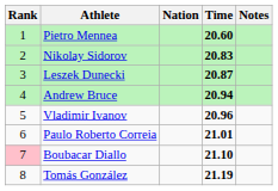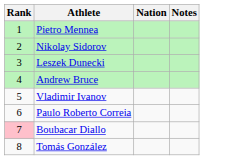 <table class="wikitable sortable" style="text-align:center">
 <tr>
 <th>Rank</th>
 <th>Athlete</th>
 <th>Nation</th>
-<th>Time</th>
 <th>Notes</th>
 </tr>
 <tr style="background:#bbf3bb;">
 <td>1</td>
 <td align=left><a href='#'>Pietro Mennea</a></td>
 <td align=left></td>
-<td><strong>20.60</strong></td>
 <td></td>
 </tr>
 <tr style="background:#bbf3bb;">
 <td>2</td>
 <td align=left><a href='#'>Nikolay Sidorov</a></td>
 <td align=left></td>
-<td><strong>20.83</strong></td>
 <td></td>
 </tr>
 <tr style="background:#bbf3bb;">
 <td>3</td>
 <td align=left><a href='#'>Leszek Dunecki</a></td>
 <td align=left></td>
-<td><strong>20.87</strong></td>
 <td></td>
 </tr>
 <tr style="background:#bbf3bb;">
 <td>4</td>
 <td align=left><a href='#'>Andrew Bruce</a></td>
 <td align=left></td>
-<td><strong>20.94</strong></td>
 <td></td>
 </tr>
 <tr>
 <td>5</td>
 <td align=left><a href='#'>Vladimir Ivanov</a></td>
 <td align=left></td>
-<td><strong>20.96</strong></td>
 <td></td>
 </tr>
 <tr>
 <td>6</td>
 <td align=left><a href='#'>Paulo Roberto Correia</a></td>
 <td align=left></td>
-<td><strong>21.01</strong></td>
 <td></td>
 </tr>
 <tr>
 <td style="background: pink;">7</td>
 <td align=left><a href='#'>Boubacar Diallo</a></td>
 <td align=left></td>
-<td><strong>21.10</strong></td>
 <td></td>
 </tr>
 <tr>
 <td>8</td>
 <td align=left><a href='#'>Tomás González</a></td>
 <td align=left></td>
-<td><strong>21.19</strong></td>
 <td></td>
 </tr>
 </table>
